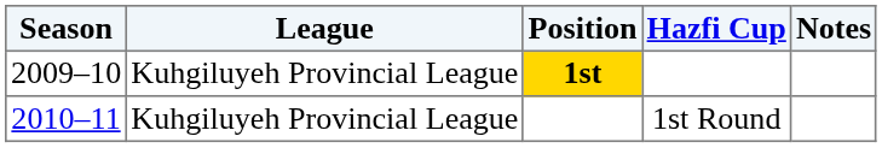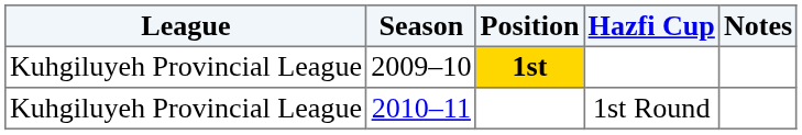 <table border="1" cellpadding="2" style="border-collapse:collapse; text-align:center; font-size:normal;">
 <tr style="background:#f0f6fa;">
+<th>League</th>
 <th>Season</th>
-<th>League</th>
 <th>Position</th>
 <th><a href='#'>Hazfi Cup</a></th>
 <th>Notes</th>
 </tr>
 <tr>
+<td>Kuhgiluyeh Provincial League</td>
 <td>2009–10</td>
-<td>Kuhgiluyeh Provincial League</td>
 <td bgcolor=gold><strong>1st</strong></td>
 <td></td>
 <td></td>
 </tr>
 <tr>
+<td>Kuhgiluyeh Provincial League</td>
 <td><a href='#'>2010–11</a></td>
-<td>Kuhgiluyeh Provincial League</td>
 <td></td>
 <td>1st Round</td>
 <td></td>
 </tr>
 </table>
